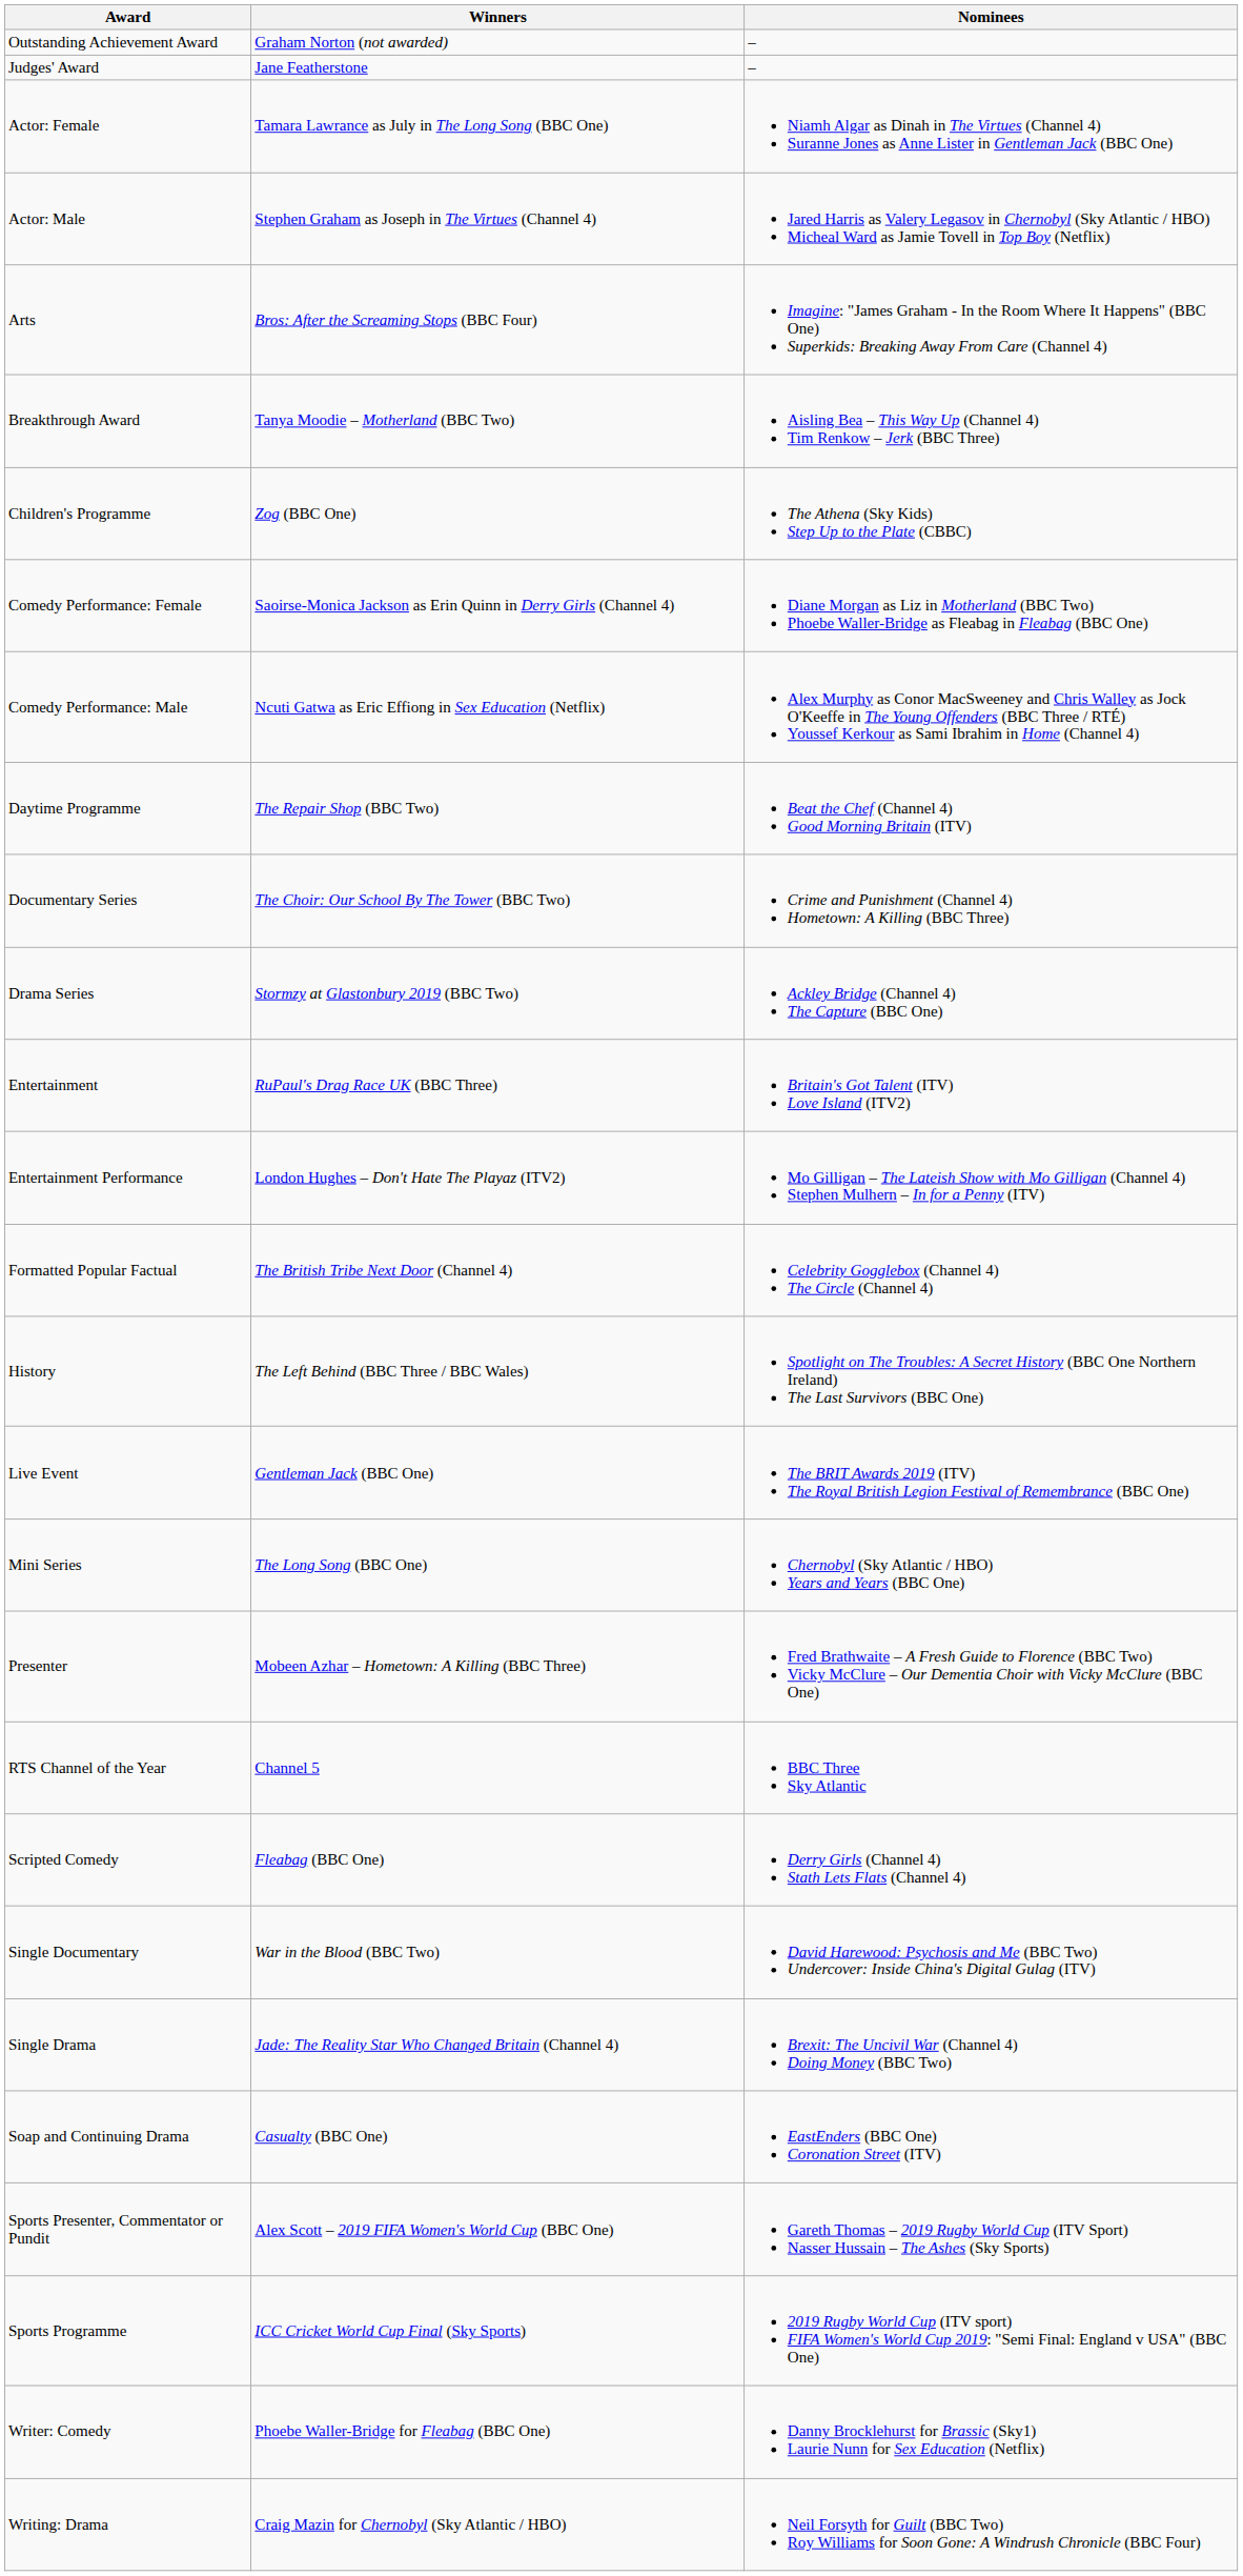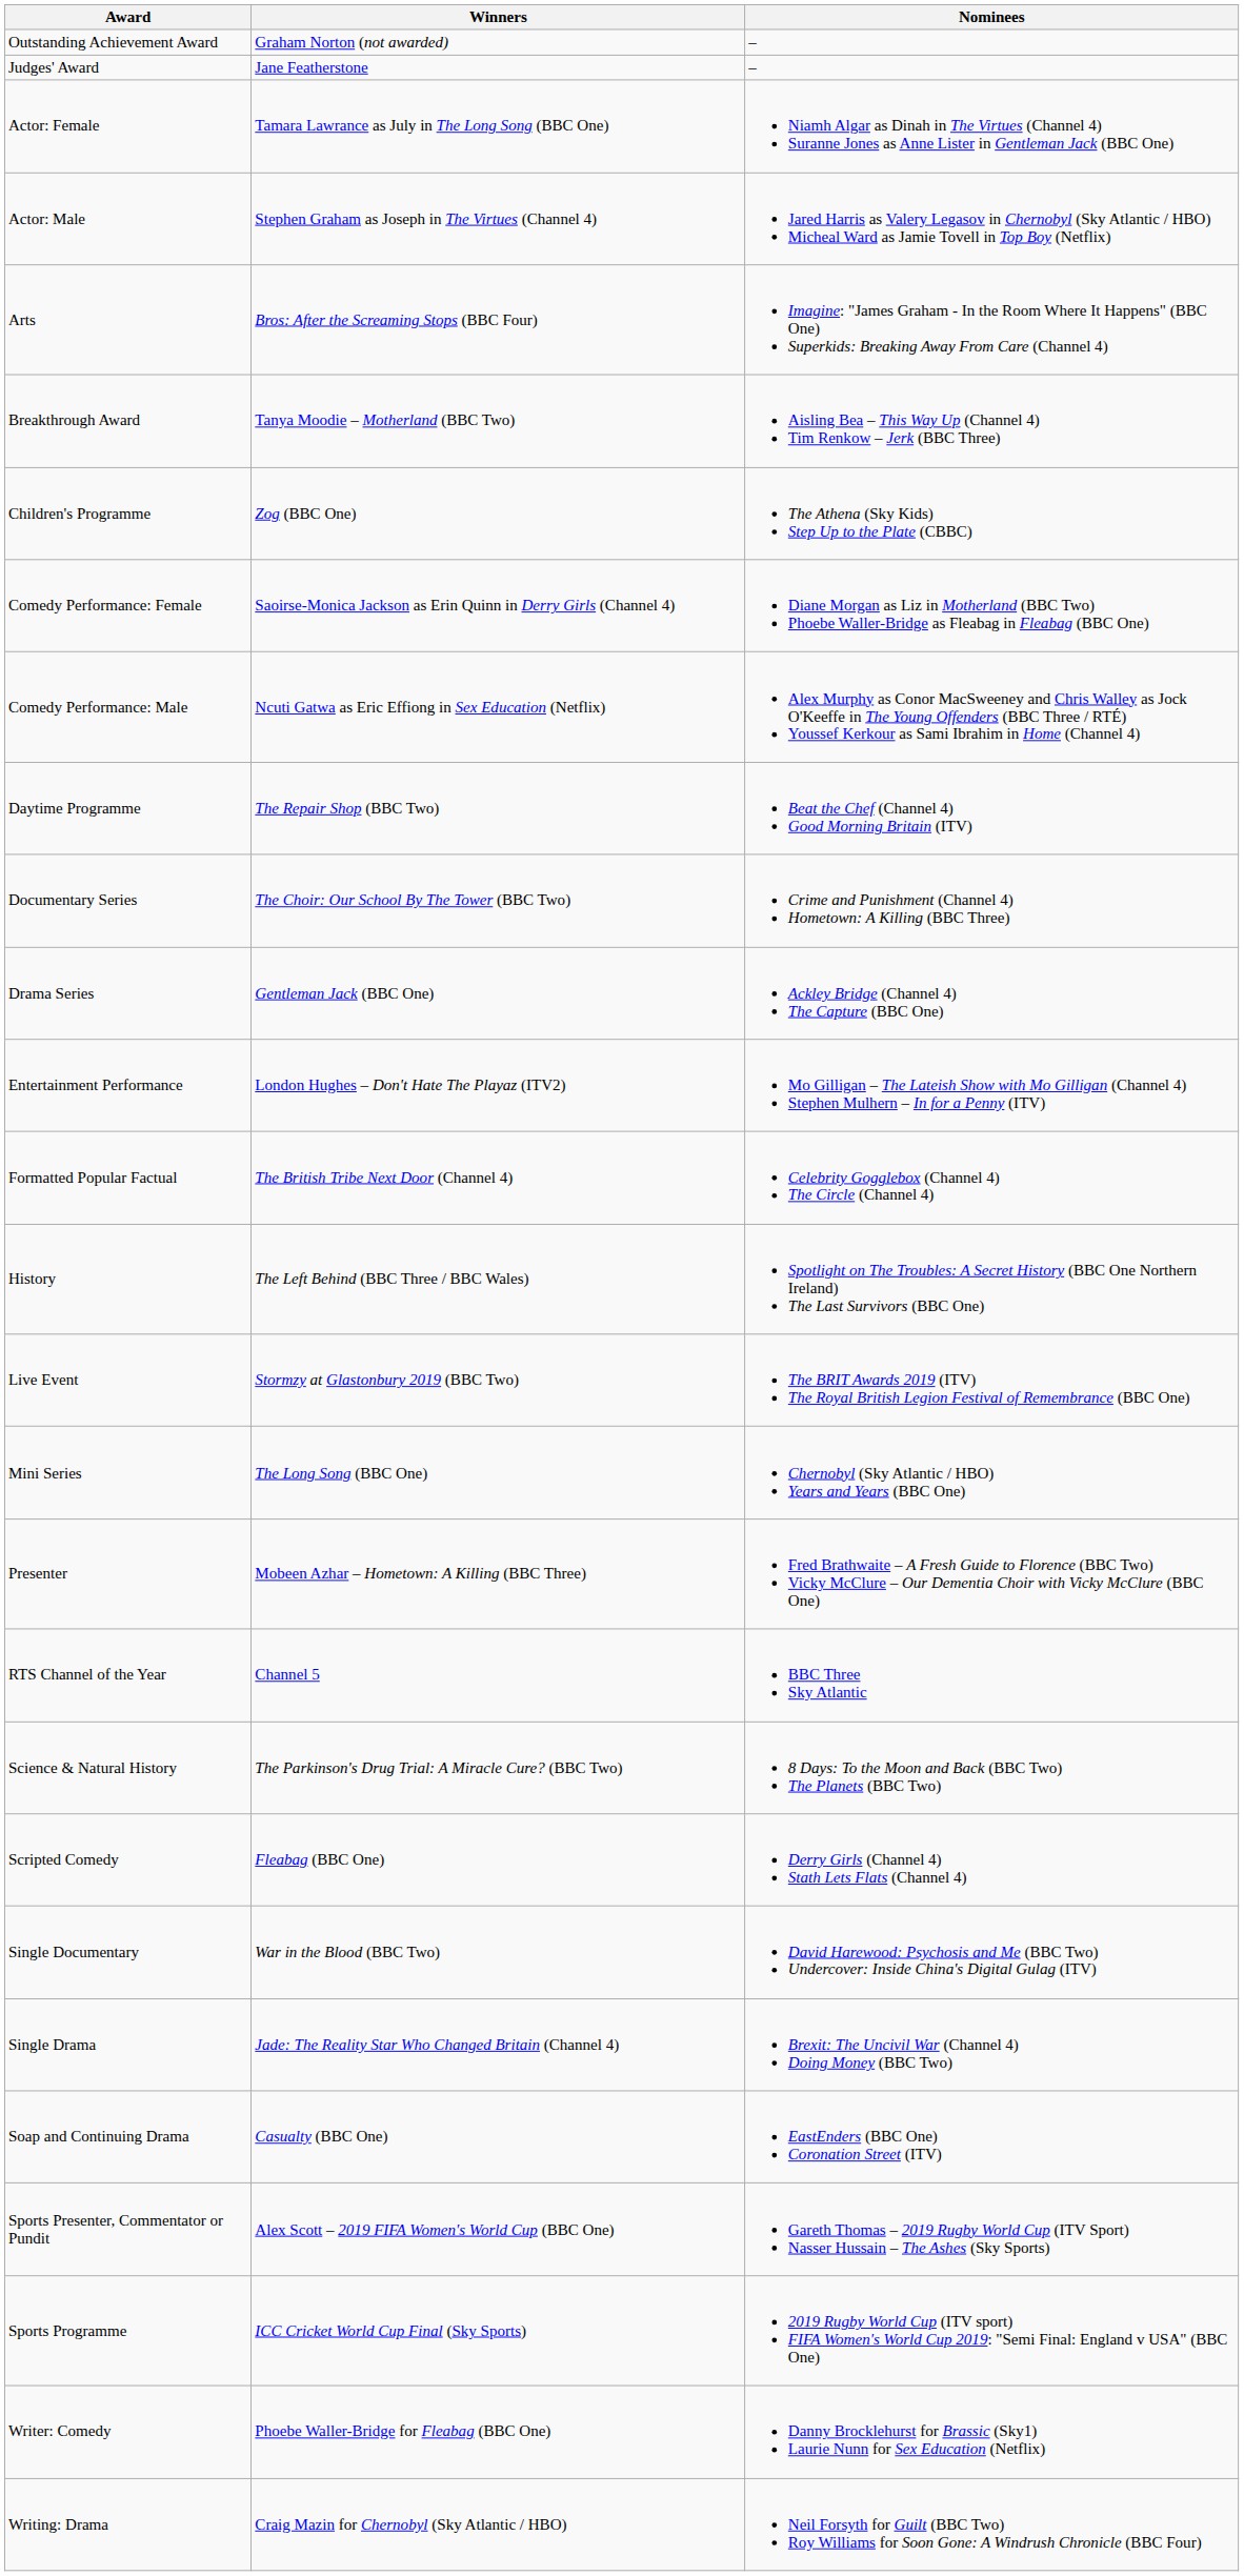 <table class="wikitable">
 <tr>
 <th width="20%">Award</th>
 <th width="40%">Winners</th>
 <th width="40%">Nominees</th>
 </tr>
 <tr>
 <td>Outstanding Achievement Award</td>
 <td><a href='#'>Graham Norton</a> (<em>not awarded)</em></td>
 <td>–</td>
 </tr>
 <tr>
 <td>Judges' Award</td>
 <td><a href='#'>Jane Featherstone</a></td>
 <td>–</td>
 </tr>
 <tr>
 <td>Actor: Female</td>
 <td><a href='#'>Tamara Lawrance</a> as July in <em><a href='#'>The Long Song</a></em> (BBC One)</td>
 <td><br><ul><li><a href='#'>Niamh Algar</a> as Dinah in <em><a href='#'>The Virtues</a></em> (Channel 4)</li><li><a href='#'>Suranne Jones</a> as <a href='#'>Anne Lister</a> in <em><a href='#'>Gentleman Jack</a></em> (BBC One)</li></ul></td>
 </tr>
 <tr>
 <td>Actor: Male</td>
 <td><a href='#'>Stephen Graham</a> as Joseph in <em><a href='#'>The Virtues</a></em> (Channel 4)</td>
 <td><br><ul><li><a href='#'>Jared Harris</a> as <a href='#'>Valery Legasov</a> in <em><a href='#'>Chernobyl</a></em> (Sky Atlantic / HBO)</li><li><a href='#'>Micheal Ward</a> as Jamie Tovell in <em><a href='#'>Top Boy</a></em> (Netflix)</li></ul></td>
 </tr>
 <tr>
 <td>Arts</td>
 <td><em><a href='#'>Bros: After the Screaming Stops</a></em> (BBC Four)</td>
 <td><br><ul><li><em><a href='#'>Imagine</a></em>: "James Graham - In the Room Where It Happens" (BBC One)</li><li><em>Superkids: Breaking Away From Care</em> (Channel 4)</li></ul></td>
 </tr>
 <tr>
 <td>Breakthrough Award</td>
 <td><a href='#'>Tanya Moodie</a> – <em><a href='#'>Motherland</a></em> (BBC Two)</td>
 <td><br><ul><li><a href='#'>Aisling Bea</a> – <em><a href='#'>This Way Up</a></em> (Channel 4)</li><li><a href='#'>Tim Renkow</a> – <em><a href='#'>Jerk</a></em> (BBC Three)</li></ul></td>
 </tr>
 <tr>
 <td>Children's Programme</td>
 <td><em><a href='#'>Zog</a></em> (BBC One)</td>
 <td><br><ul><li><em>The Athena</em> (Sky Kids)</li><li><em><a href='#'>Step Up to the Plate</a></em> (CBBC)</li></ul></td>
 </tr>
 <tr>
 <td>Comedy Performance: Female</td>
 <td><a href='#'>Saoirse-Monica Jackson</a> as Erin Quinn in <em><a href='#'>Derry Girls</a></em> (Channel 4)</td>
 <td><br><ul><li><a href='#'>Diane Morgan</a> as Liz in <em><a href='#'>Motherland</a></em> (BBC Two)</li><li><a href='#'>Phoebe Waller-Bridge</a> as Fleabag in <em><a href='#'>Fleabag</a></em> (BBC One)</li></ul></td>
 </tr>
 <tr>
 <td>Comedy Performance: Male</td>
 <td><a href='#'>Ncuti Gatwa</a> as Eric Effiong in <em><a href='#'>Sex Education</a></em> (Netflix)</td>
 <td><br><ul><li><a href='#'>Alex Murphy</a> as Conor MacSweeney and <a href='#'>Chris Walley</a> as Jock O'Keeffe in <em><a href='#'>The Young Offenders</a></em> (BBC Three / RTÉ)</li><li><a href='#'>Youssef Kerkour</a> as Sami Ibrahim in <em><a href='#'>Home</a></em> (Channel 4)</li></ul></td>
 </tr>
 <tr>
 <td>Daytime Programme</td>
 <td><em><a href='#'>The Repair Shop</a></em> (BBC Two)</td>
 <td><br><ul><li><em><a href='#'>Beat the Chef</a></em> (Channel 4)</li><li><em><a href='#'>Good Morning Britain</a></em> (ITV)</li></ul></td>
 </tr>
 <tr>
 <td>Documentary Series</td>
 <td><em><a href='#'>The Choir: Our School By The Tower</a></em> (BBC Two)</td>
 <td><br><ul><li><em>Crime and Punishment</em> (Channel 4)</li><li><em>Hometown: A Killing</em> (BBC Three)</li></ul></td>
 </tr>
 <tr>
 <td>Drama Series</td>
-<td><em><a href='#'>Stormzy</a> at <a href='#'>Glastonbury 2019</a></em> (BBC Two)</td>
+<td><em><a href='#'>Gentleman Jack</a></em> (BBC One)</td>
 <td><br><ul><li><em><a href='#'>Ackley Bridge</a></em> (Channel 4)</li><li><em><a href='#'>The Capture</a></em> (BBC One)</li></ul></td>
-</tr>
-<tr>
-<td>Entertainment</td>
-<td><em><a href='#'>RuPaul's Drag Race UK</a></em> (BBC Three)</td>
-<td><br><ul><li><em><a href='#'>Britain's Got Talent</a></em> (ITV)</li><li><em><a href='#'>Love Island</a></em> (ITV2)</li></ul></td>
 </tr>
 <tr>
 <td>Entertainment Performance</td>
 <td><a href='#'>London Hughes</a> – <em>Don't Hate The Playaz</em> (ITV2)</td>
 <td><br><ul><li><a href='#'>Mo Gilligan</a> – <em><a href='#'>The Lateish Show with Mo Gilligan</a></em> (Channel 4)</li><li><a href='#'>Stephen Mulhern</a> – <em><a href='#'>In for a Penny</a></em> (ITV)</li></ul></td>
 </tr>
 <tr>
 <td>Formatted Popular Factual</td>
 <td><em><a href='#'>The British Tribe Next Door</a></em> (Channel 4)</td>
 <td><br><ul><li><em><a href='#'>Celebrity Gogglebox</a></em> (Channel 4)</li><li><em><a href='#'>The Circle</a></em> (Channel 4)</li></ul></td>
 </tr>
 <tr>
 <td>History</td>
 <td><em>The Left Behind</em> (BBC Three / BBC Wales)</td>
 <td><br><ul><li><em><a href='#'>Spotlight on The Troubles: A Secret History</a></em> (BBC One Northern Ireland)</li><li><em>The Last Survivors</em> (BBC One)</li></ul></td>
 </tr>
 <tr>
 <td>Live Event</td>
-<td><em><a href='#'>Gentleman Jack</a></em> (BBC One)</td>
+<td><em><a href='#'>Stormzy</a> at <a href='#'>Glastonbury 2019</a></em> (BBC Two)</td>
 <td><br><ul><li><em><a href='#'>The BRIT Awards 2019</a></em> (ITV)</li><li><em><a href='#'>The Royal British Legion Festival of Remembrance</a></em> (BBC One)</li></ul></td>
 </tr>
 <tr>
 <td>Mini Series</td>
 <td><em><a href='#'>The Long Song</a></em> (BBC One)</td>
 <td><br><ul><li><em><a href='#'>Chernobyl</a></em> (Sky Atlantic / HBO)</li><li><em><a href='#'>Years and Years</a></em> (BBC One)</li></ul></td>
 </tr>
 <tr>
 <td>Presenter</td>
 <td><a href='#'>Mobeen Azhar</a> – <em>Hometown: A Killing</em> (BBC Three)</td>
 <td><br><ul><li><a href='#'>Fred Brathwaite</a> – <em>A Fresh Guide to Florence</em> (BBC Two)</li><li><a href='#'>Vicky McClure</a> – <em>Our Dementia Choir with Vicky McClure</em> (BBC One)</li></ul></td>
 </tr>
 <tr>
 <td>RTS Channel of the Year</td>
 <td><a href='#'>Channel 5</a></td>
 <td><br><ul><li><a href='#'>BBC Three</a></li><li><a href='#'>Sky Atlantic</a></li></ul></td>
+</tr>
+<tr>
+<td>Science & Natural History</td>
+<td><em>The Parkinson's Drug Trial: A Miracle Cure?</em> (BBC Two)</td>
+<td><br><ul><li><em>8 Days: To the Moon and Back</em> (BBC Two)</li><li><em><a href='#'>The Planets</a></em> (BBC Two)</li></ul></td>
 </tr>
 <tr>
 <td>Scripted Comedy</td>
 <td><em><a href='#'>Fleabag</a></em> (BBC One)</td>
 <td><br><ul><li><em><a href='#'>Derry Girls</a></em> (Channel 4)</li><li><em><a href='#'>Stath Lets Flats</a></em> (Channel 4)</li></ul></td>
 </tr>
 <tr>
 <td>Single Documentary</td>
 <td><em>War in the Blood</em> (BBC Two)</td>
 <td><br><ul><li><em><a href='#'>David Harewood: Psychosis and Me</a></em> (BBC Two)</li><li><em>Undercover: Inside China's Digital Gulag</em> (ITV)</li></ul></td>
 </tr>
 <tr>
 <td>Single Drama</td>
 <td><em><a href='#'>Jade: The Reality Star Who Changed Britain</a></em> (Channel 4)</td>
 <td><br><ul><li><em><a href='#'>Brexit: The Uncivil War</a></em> (Channel 4)</li><li><em><a href='#'>Doing Money</a></em> (BBC Two)</li></ul></td>
 </tr>
 <tr>
 <td>Soap and Continuing Drama</td>
 <td><em><a href='#'>Casualty</a></em> (BBC One)</td>
 <td><br><ul><li><em><a href='#'>EastEnders</a></em> (BBC One)</li><li><em><a href='#'>Coronation Street</a></em> (ITV)</li></ul></td>
 </tr>
 <tr>
 <td>Sports Presenter, Commentator or Pundit</td>
 <td><a href='#'>Alex Scott</a> – <em><a href='#'>2019 FIFA Women's World Cup</a></em> (BBC One)</td>
 <td><br><ul><li><a href='#'>Gareth Thomas</a> – <em><a href='#'>2019 Rugby World Cup</a></em> (ITV Sport)</li><li><a href='#'>Nasser Hussain</a> – <em><a href='#'>The Ashes</a></em> (Sky Sports)</li></ul></td>
 </tr>
 <tr>
 <td>Sports Programme</td>
 <td><em><a href='#'>ICC Cricket World Cup Final</a></em> (<a href='#'>Sky Sports</a>)</td>
 <td><br><ul><li><em><a href='#'>2019 Rugby World Cup</a></em> (ITV sport)</li><li><em><a href='#'>FIFA Women's World Cup 2019</a></em>: "Semi Final: England v USA" (BBC One)</li></ul></td>
 </tr>
 <tr>
 <td>Writer: Comedy</td>
 <td><a href='#'>Phoebe Waller-Bridge</a> for <em><a href='#'>Fleabag</a></em> (BBC One)</td>
 <td><br><ul><li><a href='#'>Danny Brocklehurst</a> for <em><a href='#'>Brassic</a></em> (Sky1)</li><li><a href='#'>Laurie Nunn</a> for <em><a href='#'>Sex Education</a></em> (Netflix)</li></ul></td>
 </tr>
 <tr>
 <td>Writing: Drama</td>
 <td><a href='#'>Craig Mazin</a> for <em><a href='#'>Chernobyl</a></em> (Sky Atlantic / HBO)</td>
 <td><br><ul><li><a href='#'>Neil Forsyth</a> for <em><a href='#'>Guilt</a></em> (BBC Two)</li><li><a href='#'>Roy Williams</a> for <em>Soon Gone: A Windrush Chronicle</em> (BBC Four)</li></ul></td>
 </tr>
 </table>
